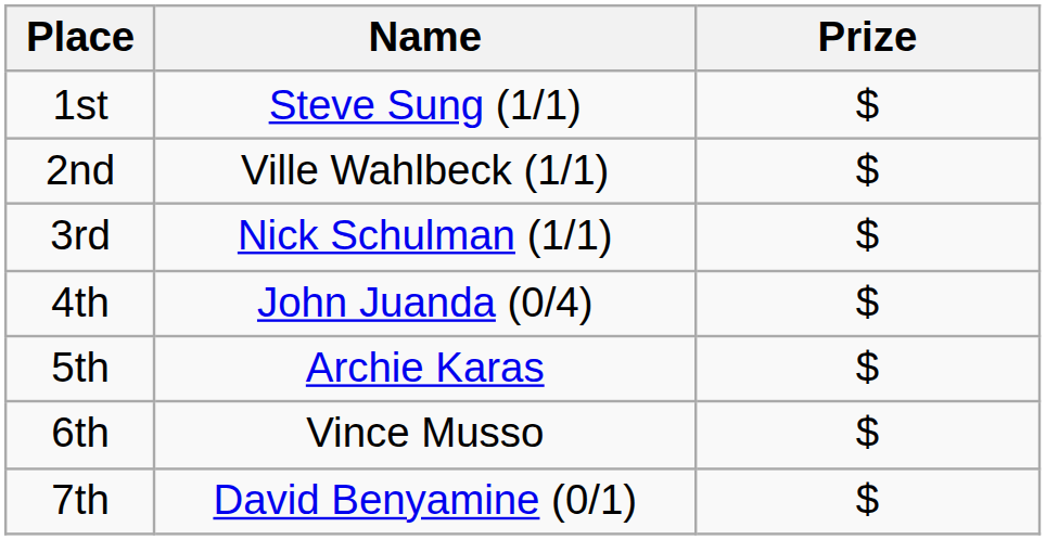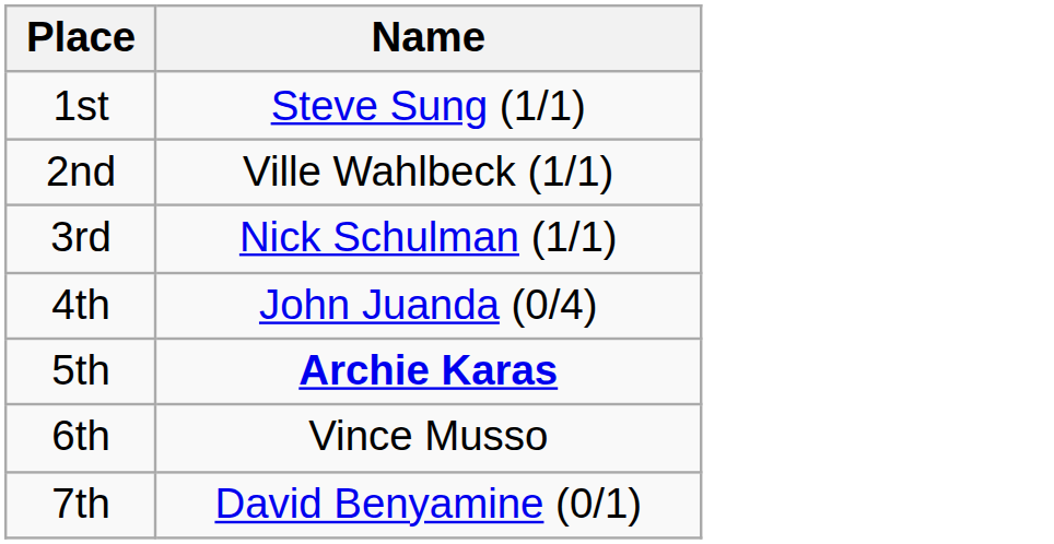 <table class="wikitable">
 <tr>
 <th width="50">Place</th>
 <th width="200">Name</th>
-<th width="125">Prize</th>
 </tr>
 <tr>
 <td align = "center">1st</td>
 <td align = "center"><a href='#'>Steve Sung</a> (1/1)</td>
-<td align = "center">$</td>
 </tr>
 <tr>
 <td align = "center">2nd</td>
 <td align = "center">Ville Wahlbeck (1/1)</td>
-<td align = "center">$</td>
 </tr>
 <tr>
 <td align = "center">3rd</td>
 <td align = "center"><a href='#'>Nick Schulman</a> (1/1)</td>
-<td align = "center">$</td>
 </tr>
 <tr>
 <td align = "center">4th</td>
 <td align = "center"><a href='#'>John Juanda</a> (0/4)</td>
-<td align = "center">$</td>
 </tr>
 <tr>
 <td align = "center">5th</td>
-<td align = "center"><a href='#'>Archie Karas</a></td>
-<td align = "center">$</td>
+<td align = "center"><strong><a href='#'>Archie Karas</a></strong></td>
 </tr>
 <tr>
 <td align = "center">6th</td>
 <td align = "center">Vince Musso</td>
-<td align = "center">$</td>
 </tr>
 <tr>
 <td align = "center">7th</td>
 <td align = "center"><a href='#'>David Benyamine</a> (0/1)</td>
-<td align = "center">$</td>
 </tr>
 </table>
